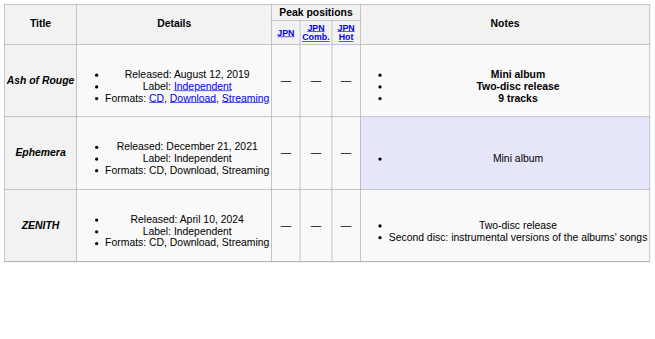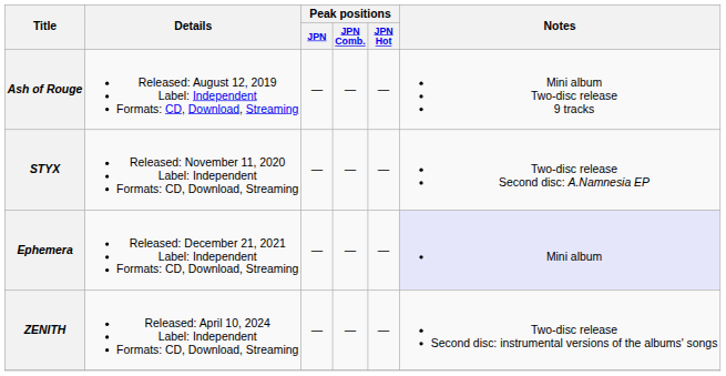 <table class="wikitable plainrowheaders" style="text-align:center;">
 <tr>
 <th scope="col" rowspan="2">Title</th>
 <th scope="col" rowspan="2">Details</th>
 <th scope="col" colspan="3">Peak positions</th>
 <th scope="col" rowspan="2">Notes</th>
 </tr>
 <tr>
 <th scope="col" style="width:2.75em;font-size:85%;"><a href='#'>JPN</a></th>
 <th scope="col" style="width:2.75em;font-size:85%;"><a href='#'>JPN<br>Comb.</a></th>
 <th scope="col" style="width:2.75em;font-size:85%;"><a href='#'>JPN<br>Hot</a><br></th>
 </tr>
 <tr>
 <th scope="row"><em>Ash of Rouge</em></th>
 <td><br><ul><li>Released: August 12, 2019</li><li>Label: <a href='#'>Independent</a></li><li>Formats: <a href='#'>CD</a>, <a href='#'>Download</a>, <a href='#'>Streaming</a></li></ul></td>
 <td>—</td>
 <td>—</td>
 <td>—</td>
-<td><strong><br><ul><li>Mini album</li><li>Two-disc release</li><li>9 tracks</li></ul></strong></td>
+<td><br><ul><li>Mini album</li><li>Two-disc release</li><li>9 tracks</li></ul></td>
+</tr>
+<tr>
+<th scope="row"><em>STYX</em></th>
+<td><br><ul><li>Released: November 11, 2020</li><li>Label: Independent</li><li>Formats: CD, Download, Streaming</li></ul></td>
+<td>—</td>
+<td>—</td>
+<td>—</td>
+<td><br><ul><li>Two-disc release</li><li>Second disc: <em>A.Namnesia EP</em></li></ul></td>
 </tr>
 <tr>
 <th scope="row"><em>Ephemera</em></th>
 <td><br><ul><li>Released: December 21, 2021</li><li>Label: Independent</li><li>Formats: CD, Download, Streaming</li></ul></td>
 <td>—</td>
 <td>—</td>
 <td>—</td>
 <td style="background: lavender;"><br><ul><li>Mini album</li></ul></td>
 </tr>
 <tr>
 <th scope="row"><em>ZENITH</em></th>
 <td><br><ul><li>Released: April 10, 2024</li><li>Label: Independent</li><li>Formats: CD, Download, Streaming</li></ul></td>
 <td>—</td>
 <td>—</td>
 <td>—</td>
 <td><br><ul><li>Two-disc release</li><li>Second disc: instrumental versions of the albums' songs</li></ul></td>
 </tr>
 <tr>
 </tr>
 </table>
